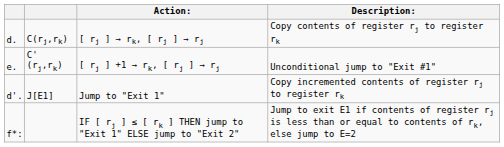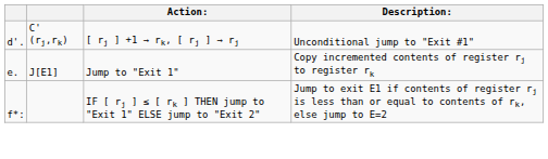 <table class="wikitable">
 <tr style="font-size:9pt">
 <th width="21.6" Height="9.6" align="center" valign="bottom"></th>
 <th width="64.8" valign="bottom"></th>
 <th width="252.6" align="center" valign="bottom">Action:</th>
 <th width="306.6" align="center" valign="bottom">Description:</th>
 </tr>
 <tr style="font-size:9pt">
-<td Height="9.6"  valign="bottom">d.</td>
-<td valign="bottom">C(r<sub>j</sub>,r<sub>k</sub>)</td>
-<td valign="bottom">[ r<sub>j</sub> ] → r<sub>k</sub>, [ r<sub>j</sub> ] → r<sub>j</sub></td>
-<td valign="bottom">Copy contents of register r<sub>j</sub> to register r<sub>k</sub></td>
-</tr>
-<tr style="font-size:9pt">
-<td Height="9.6" valign="bottom">e.</td>
+<td Height="9.6"  valign="bottom">d'.</td>
 <td valign="bottom">C' (r<sub>j</sub>,r<sub>k</sub>)</td>
 <td valign="bottom">[ r<sub>j</sub> ] +1 → r<sub>k</sub>, [ r<sub>j</sub> ] → r<sub>j</sub></td>
 <td valign="bottom">Unconditional jump to "Exit #1"</td>
 </tr>
 <tr style="font-size:9pt">
-<td Height="9.6"  valign="bottom">d'.</td>
+<td Height="9.6" valign="bottom">e.</td>
 <td valign="bottom">J[E1]</td>
 <td valign="bottom">Jump to "Exit 1"</td>
 <td valign="bottom">Copy incremented contents of register r<sub>j</sub> to register r<sub>k</sub></td>
 </tr>
 <tr style="font-size:9pt">
 <td Height="9.6"  valign="bottom">f*:</td>
 <td valign="bottom"></td>
 <td valign="bottom">IF [ r<sub>j</sub> ] ≤ [ r<sub>k</sub> ] THEN jump to "Exit 1" ELSE jump to "Exit 2"</td>
 <td valign="bottom">Jump to exit E1 if contents of register r<sub>j</sub> is less than or equal to contents of r<sub>k</sub>, else jump to E=2</td>
 </tr>
 </table>
